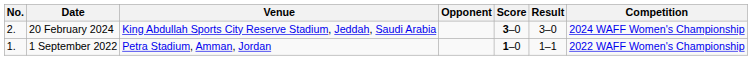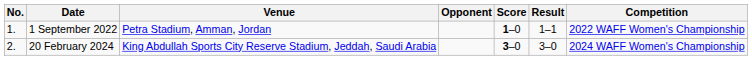 <table class="wikitable">
 <tr>
 <th>No.</th>
 <th>Date</th>
 <th>Venue</th>
 <th>Opponent</th>
 <th>Score</th>
 <th>Result</th>
 <th>Competition</th>
 </tr>
 <tr>
+<td>1.</td>
+<td>1 September 2022</td>
+<td><a href='#'>Petra Stadium</a>, <a href='#'>Amman</a>, <a href='#'>Jordan</a></td>
+<td></td>
+<td align=center><strong>1</strong>–0</td>
+<td align=center>1–1</td>
+<td><a href='#'>2022 WAFF Women's Championship</a></td>
+</tr>
+<tr>
 <td>2.</td>
 <td>20 February 2024</td>
 <td><a href='#'>King Abdullah Sports City Reserve Stadium</a>, <a href='#'>Jeddah</a>, <a href='#'>Saudi Arabia</a></td>
 <td></td>
 <td align=center><strong>3</strong>–0</td>
 <td align=center>3–0</td>
 <td><a href='#'>2024 WAFF Women's Championship</a></td>
 </tr>
-<tr>
-<td>1.</td>
-<td>1 September 2022</td>
-<td><a href='#'>Petra Stadium</a>, <a href='#'>Amman</a>, <a href='#'>Jordan</a></td>
-<td></td>
-<td align=center><strong>1</strong>–0</td>
-<td align=center>1–1</td>
-<td><a href='#'>2022 WAFF Women's Championship</a></td>
-</tr>
 </table>
